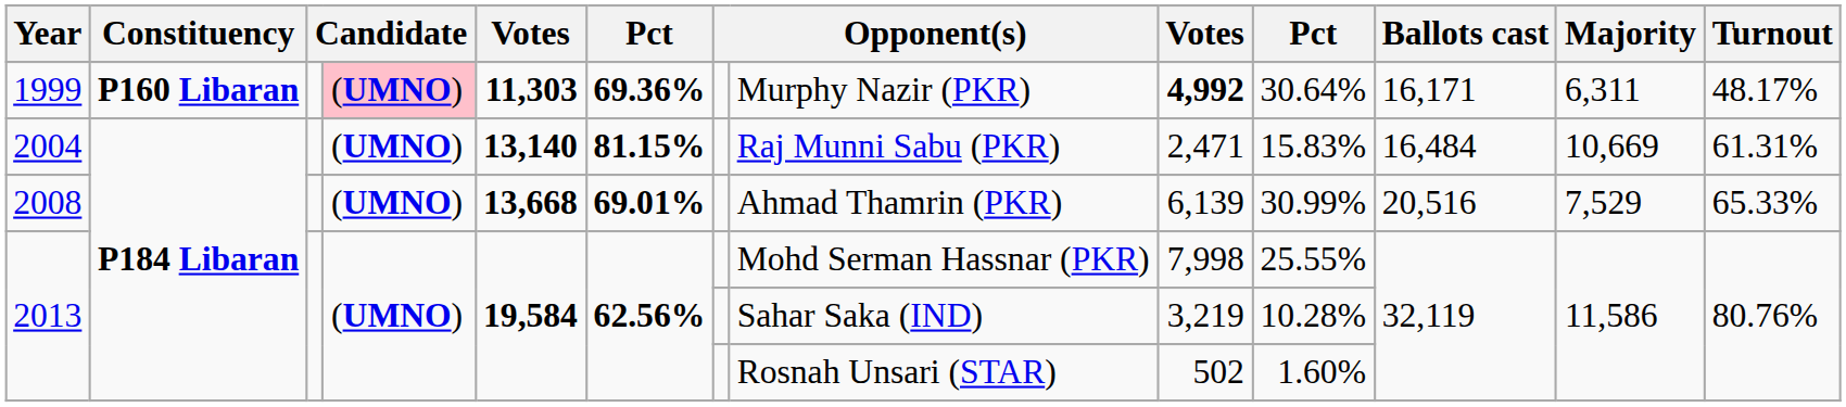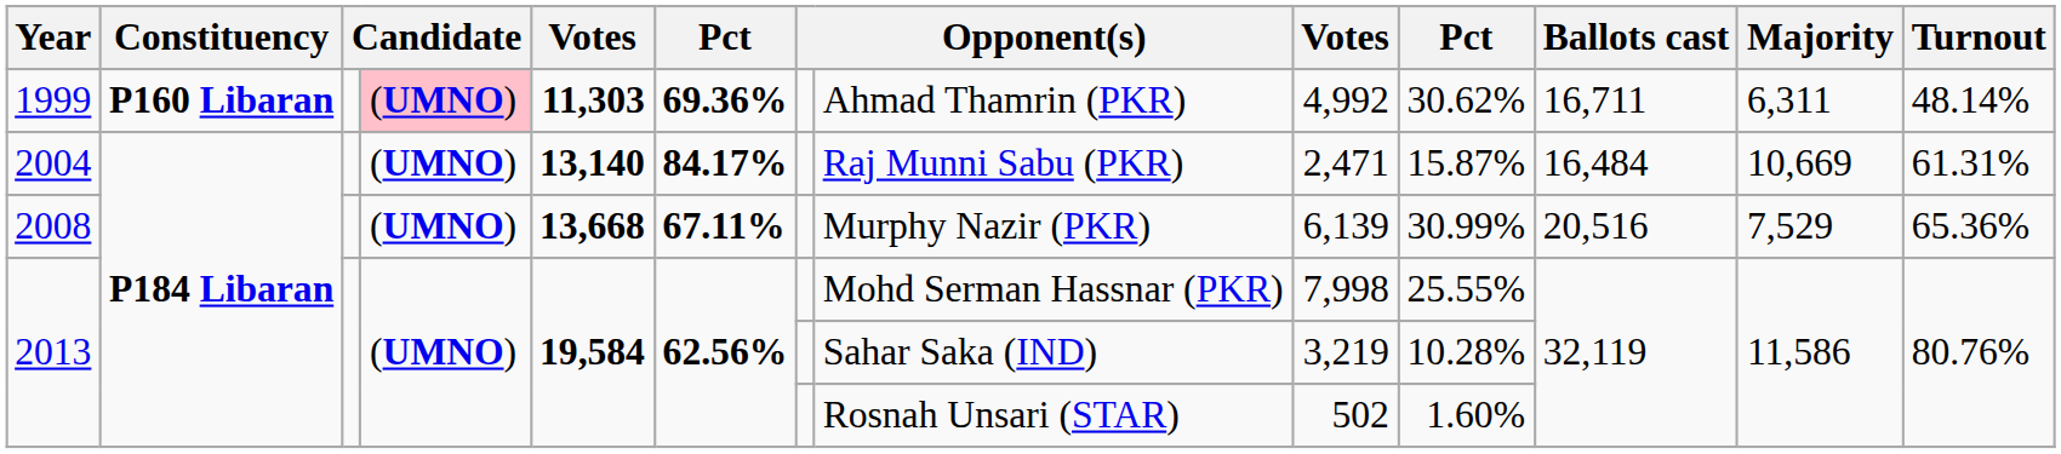 <table class="wikitable" style="margin:0.5em ; font-size:95%">
 <tr>
 <th>Year</th>
 <th>Constituency</th>
 <th colspan=2>Candidate</th>
 <th>Votes</th>
 <th>Pct</th>
 <th colspan=2>Opponent(s)</th>
 <th>Votes</th>
 <th>Pct</th>
 <th>Ballots cast</th>
 <th>Majority</th>
 <th>Turnout</th>
 </tr>
 <tr>
 <td><a href='#'>1999</a></td>
 <td><strong>P160 <a href='#'>Libaran</a></strong></td>
 <td></td>
 <td style="background: pink;"> (<a href='#'><strong>UMNO</strong></a>)</td>
 <td align="right"><strong>11,303</strong></td>
 <td><strong>69.36%</strong></td>
 <td></td>
-<td>Murphy Nazir (<a href='#'>PKR</a>)</td>
-<td align="right"><strong>4,992</strong></td>
-<td>30.64%</td>
-<td>16,171</td>
+<td>Ahmad Thamrin (<a href='#'>PKR</a>)</td>
+<td align="right">4,992</td>
+<td>30.62%</td>
+<td>16,711</td>
 <td>6,311</td>
-<td>48.17%</td>
+<td>48.14%</td>
 </tr>
 <tr>
 <td><a href='#'>2004</a></td>
 <td rowspan=5><strong>P184 <a href='#'>Libaran</a></strong></td>
 <td></td>
 <td> (<a href='#'><strong>UMNO</strong></a>)</td>
 <td align="right"><strong>13,140</strong></td>
-<td><strong>81.15%</strong></td>
+<td><strong>84.17%</strong></td>
 <td></td>
 <td><a href='#'>Raj Munni Sabu</a> (<a href='#'>PKR</a>)</td>
 <td align="right">2,471</td>
-<td>15.83%</td>
+<td>15.87%</td>
 <td>16,484</td>
 <td>10,669</td>
 <td>61.31%</td>
 </tr>
 <tr>
 <td><a href='#'>2008</a></td>
 <td></td>
 <td> (<a href='#'><strong>UMNO</strong></a>)</td>
 <td align="right"><strong>13,668</strong></td>
-<td><strong>69.01%</strong></td>
+<td><strong>67.11%</strong></td>
 <td></td>
-<td>Ahmad Thamrin (<a href='#'>PKR</a>)</td>
+<td>Murphy Nazir (<a href='#'>PKR</a>)</td>
 <td align="right">6,139</td>
 <td>30.99%</td>
 <td>20,516</td>
 <td>7,529</td>
-<td>65.33%</td>
+<td>65.36%</td>
 </tr>
 <tr>
 <td rowspan=3><a href='#'>2013</a></td>
 <td rowspan=3 ></td>
 <td rowspan=3> (<a href='#'><strong>UMNO</strong></a>)</td>
 <td rowspan=3 align="right"><strong>19,584</strong></td>
 <td rowspan=3><strong>62.56%</strong></td>
 <td></td>
 <td>Mohd Serman Hassnar (<a href='#'>PKR</a>)</td>
 <td align="right">7,998</td>
 <td>25.55%</td>
 <td rowspan=3>32,119</td>
 <td rowspan=3>11,586</td>
 <td rowspan=3>80.76%</td>
 </tr>
 <tr>
 <td></td>
 <td>Sahar Saka (<a href='#'>IND</a>)</td>
 <td align="right">3,219</td>
 <td>10.28%</td>
 </tr>
 <tr>
 <td></td>
 <td>Rosnah Unsari (<a href='#'>STAR</a>)</td>
 <td align="right">502</td>
 <td align="right">1.60%</td>
 </tr>
 </table>
